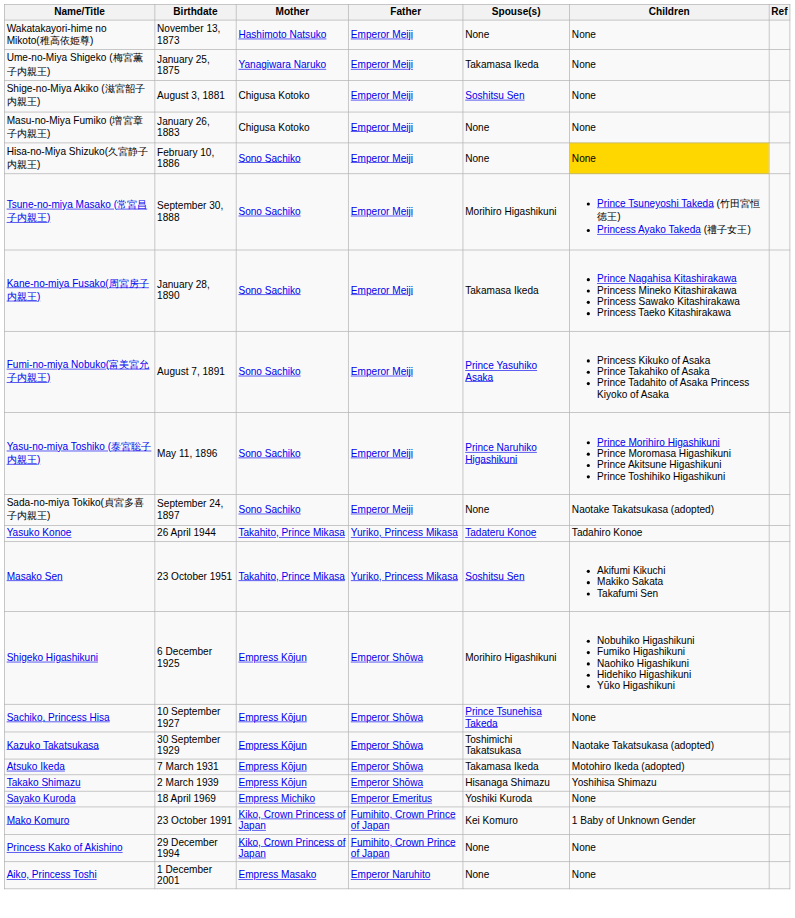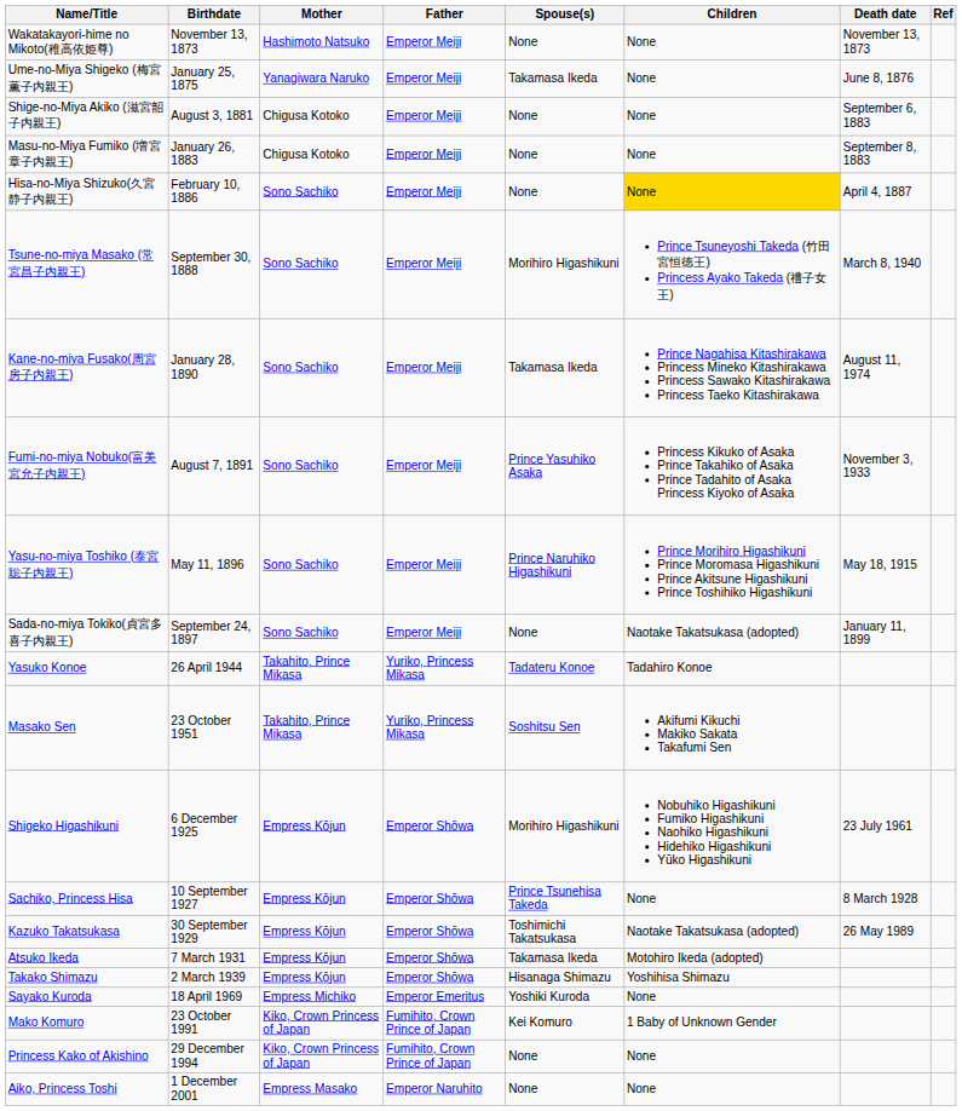 <table class="wikitable">
 <tr>
 <th>Name/Title</th>
 <th>Birthdate</th>
 <th>Mother</th>
 <th>Father</th>
 <th>Spouse(s)</th>
 <th>Children</th>
+<th>Death date</th>
 <th>Ref</th>
 </tr>
 <tr>
 <td>Wakatakayori-hime no Mikoto(稚高依姫尊)</td>
 <td>November 13, 1873</td>
 <td><a href='#'>Hashimoto Natsuko</a></td>
 <td><a href='#'>Emperor Meiji</a></td>
 <td>None</td>
 <td>None</td>
+<td>November 13, 1873</td>
 <td></td>
 </tr>
 <tr>
 <td>Ume-no-Miya Shigeko (梅宮薫子内親王)</td>
 <td>January 25, 1875</td>
 <td><a href='#'>Yanagiwara Naruko</a></td>
 <td><a href='#'>Emperor Meiji</a></td>
 <td>Takamasa Ikeda</td>
 <td>None</td>
+<td>June 8, 1876</td>
 <td></td>
 </tr>
 <tr>
 <td>Shige-no-Miya Akiko (滋宮韶子内親王)</td>
 <td>August 3, 1881</td>
 <td>Chigusa Kotoko</td>
 <td><a href='#'>Emperor Meiji</a></td>
-<td><a href='#'>Soshitsu Sen</a></td>
 <td>None</td>
+<td>None</td>
+<td>September 6, 1883</td>
 <td></td>
 </tr>
 <tr>
 <td>Masu-no-Miya Fumiko (増宮章子内親王)</td>
 <td>January 26, 1883</td>
 <td>Chigusa Kotoko</td>
 <td><a href='#'>Emperor Meiji</a></td>
 <td>None</td>
 <td>None</td>
+<td>September 8, 1883</td>
 <td></td>
 </tr>
 <tr>
 <td>Hisa-no-Miya Shizuko(久宮静子内親王)</td>
 <td>February 10, 1886</td>
 <td><a href='#'>Sono Sachiko</a></td>
 <td><a href='#'>Emperor Meiji</a></td>
 <td>None</td>
 <td style="background: gold;">None</td>
+<td>April 4, 1887</td>
 <td></td>
 </tr>
 <tr>
 <td><a href='#'>Tsune-no-miya Masako (常宮昌子内親王)</a></td>
 <td>September 30, 1888</td>
 <td><a href='#'>Sono Sachiko</a></td>
 <td><a href='#'>Emperor Meiji</a></td>
 <td>Morihiro Higashikuni</td>
 <td><br><ul><li><a href='#'>Prince Tsuneyoshi Takeda</a> (竹田宮恒徳王)</li><li><a href='#'>Princess Ayako Takeda</a> (禮子女王)</li></ul></td>
+<td>March 8, 1940</td>
 <td></td>
 </tr>
 <tr>
 <td><a href='#'>Kane-no-miya Fusako(周宮房子内親王)</a></td>
 <td>January 28, 1890</td>
 <td><a href='#'>Sono Sachiko</a></td>
 <td><a href='#'>Emperor Meiji</a></td>
 <td>Takamasa Ikeda</td>
 <td><br><ul><li><a href='#'>Prince Nagahisa Kitashirakawa</a></li><li>Princess Mineko Kitashirakawa</li><li>Princess Sawako Kitashirakawa</li><li>Princess Taeko Kitashirakawa</li></ul></td>
+<td>August 11, 1974</td>
 <td></td>
 </tr>
 <tr>
 <td><a href='#'>Fumi-no-miya Nobuko(富美宮允子内親王)</a></td>
 <td>August 7, 1891</td>
 <td><a href='#'>Sono Sachiko</a></td>
 <td><a href='#'>Emperor Meiji</a></td>
 <td><a href='#'>Prince Yasuhiko Asaka</a></td>
 <td><br><ul><li>Princess Kikuko of Asaka</li><li>Prince Takahiko of Asaka</li><li>Prince Tadahito of Asaka Princess Kiyoko of Asaka</li></ul></td>
+<td>November 3, 1933</td>
 <td></td>
 </tr>
 <tr>
 <td><a href='#'>Yasu-no-miya Toshiko (泰宮聡子内親王)</a></td>
 <td>May 11, 1896</td>
 <td><a href='#'>Sono Sachiko</a></td>
 <td><a href='#'>Emperor Meiji</a></td>
 <td><a href='#'>Prince Naruhiko Higashikuni</a></td>
 <td><br><ul><li><a href='#'>Prince Morihiro Higashikuni</a></li><li>Prince Moromasa Higashikuni</li><li>Prince Akitsune Higashikuni</li><li>Prince Toshihiko Higashikuni</li></ul></td>
+<td>May 18, 1915</td>
 <td></td>
 </tr>
 <tr>
 <td>Sada-no-miya Tokiko(貞宮多喜子内親王)</td>
 <td>September 24, 1897</td>
 <td><a href='#'>Sono Sachiko</a></td>
 <td><a href='#'>Emperor Meiji</a></td>
 <td>None</td>
 <td>Naotake Takatsukasa (adopted)</td>
+<td>January 11, 1899</td>
 <td></td>
 </tr>
 <tr>
 <td><a href='#'>Yasuko Konoe</a></td>
 <td>26 April 1944</td>
 <td><a href='#'>Takahito, Prince Mikasa</a></td>
 <td><a href='#'>Yuriko, Princess Mikasa</a></td>
 <td><a href='#'>Tadateru Konoe</a></td>
 <td>Tadahiro Konoe</td>
 <td></td>
+<td></td>
 </tr>
 <tr>
 <td><a href='#'>Masako Sen</a></td>
 <td>23 October 1951</td>
 <td><a href='#'>Takahito, Prince Mikasa</a></td>
 <td><a href='#'>Yuriko, Princess Mikasa</a></td>
 <td><a href='#'>Soshitsu Sen</a></td>
 <td><br><ul><li>Akifumi Kikuchi</li><li>Makiko Sakata</li><li>Takafumi Sen</li></ul></td>
 <td></td>
+<td></td>
 </tr>
 <tr>
 <td><a href='#'>Shigeko Higashikuni</a></td>
 <td>6 December 1925</td>
 <td><a href='#'>Empress Kōjun</a></td>
 <td><a href='#'>Emperor Shōwa</a></td>
 <td>Morihiro Higashikuni</td>
 <td><br><ul><li>Nobuhiko Higashikuni</li><li>Fumiko Higashikuni</li><li>Naohiko Higashikuni</li><li>Hidehiko Higashikuni</li><li>Yūko Higashikuni</li></ul></td>
+<td>23 July 1961</td>
 <td></td>
 </tr>
 <tr>
 <td><a href='#'>Sachiko, Princess Hisa</a></td>
 <td>10 September 1927</td>
 <td><a href='#'>Empress Kōjun</a></td>
 <td><a href='#'>Emperor Shōwa</a></td>
 <td><a href='#'>Prince Tsunehisa Takeda</a></td>
 <td>None</td>
+<td>8 March 1928</td>
 <td></td>
 </tr>
 <tr>
 <td><a href='#'>Kazuko Takatsukasa</a></td>
 <td>30 September 1929</td>
 <td><a href='#'>Empress Kōjun</a></td>
 <td><a href='#'>Emperor Shōwa</a></td>
 <td>Toshimichi Takatsukasa</td>
 <td>Naotake Takatsukasa (adopted)</td>
+<td>26 May 1989</td>
 <td></td>
 </tr>
 <tr>
 <td><a href='#'>Atsuko Ikeda</a></td>
 <td>7 March 1931</td>
 <td><a href='#'>Empress Kōjun</a></td>
 <td><a href='#'>Emperor Shōwa</a></td>
 <td>Takamasa Ikeda</td>
 <td>Motohiro Ikeda (adopted)</td>
 <td></td>
+<td></td>
 </tr>
 <tr>
 <td><a href='#'>Takako Shimazu</a></td>
 <td>2 March 1939</td>
 <td><a href='#'>Empress Kōjun</a></td>
 <td><a href='#'>Emperor Shōwa</a></td>
 <td>Hisanaga Shimazu</td>
 <td>Yoshihisa Shimazu</td>
+<td></td>
 <td></td>
 </tr>
 <tr>
 <td><a href='#'>Sayako Kuroda</a></td>
 <td>18 April 1969</td>
 <td><a href='#'>Empress Michiko</a></td>
 <td><a href='#'>Emperor Emeritus</a></td>
 <td>Yoshiki Kuroda</td>
 <td>None</td>
 <td></td>
+<td></td>
 </tr>
 <tr>
 <td><a href='#'>Mako Komuro</a></td>
 <td>23 October 1991</td>
 <td><a href='#'>Kiko, Crown Princess of Japan</a></td>
 <td><a href='#'>Fumihito, Crown Prince of Japan</a></td>
 <td>Kei Komuro</td>
 <td>1 Baby of Unknown Gender</td>
+<td></td>
 <td></td>
 </tr>
 <tr>
 <td><a href='#'>Princess Kako of Akishino</a></td>
 <td>29 December 1994</td>
 <td><a href='#'>Kiko, Crown Princess of Japan</a></td>
 <td><a href='#'>Fumihito, Crown Prince of Japan</a></td>
 <td>None</td>
 <td>None</td>
 <td></td>
+<td></td>
 </tr>
 <tr>
 <td><a href='#'>Aiko, Princess Toshi</a></td>
 <td>1 December 2001</td>
 <td><a href='#'>Empress Masako</a></td>
 <td><a href='#'>Emperor Naruhito</a></td>
 <td>None</td>
 <td>None</td>
 <td></td>
+<td></td>
 </tr>
 </table>
